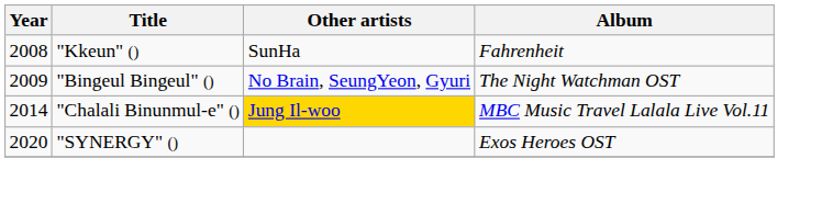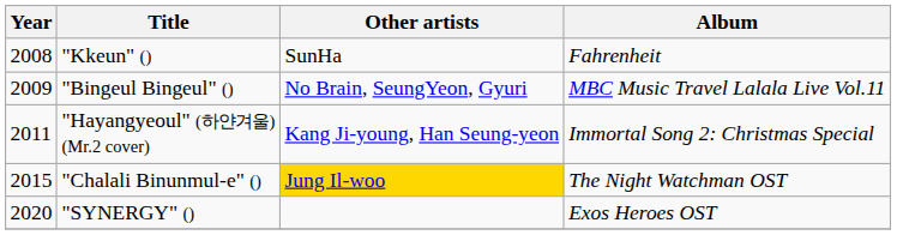 <table class="wikitable">
 <tr>
 <th>Year</th>
 <th>Title</th>
 <th>Other artists</th>
 <th>Album</th>
 </tr>
 <tr>
 <td>2008</td>
 <td>"Kkeun" <small>()</small></td>
 <td>SunHa</td>
 <td><em>Fahrenheit</em></td>
 </tr>
 <tr>
 <td>2009</td>
 <td>"Bingeul Bingeul" <small>()</small></td>
 <td><a href='#'>No Brain</a>, <a href='#'>SeungYeon</a>, <a href='#'>Gyuri</a></td>
-<td><em>The Night Watchman OST</em></td>
+<td><em><a href='#'>MBC</a> Music Travel Lalala Live Vol.11</em></td>
 </tr>
 <tr>
-<td>2014</td>
+<td>2011</td>
+<td>"Hayangyeoul" <small>(하얀겨울)</small><br><small>(Mr.2 cover)</small></td>
+<td><a href='#'>Kang Ji-young</a>, <a href='#'>Han Seung-yeon</a></td>
+<td><em>Immortal Song 2: Christmas Special</em></td>
+</tr>
+<tr>
+<td>2015</td>
 <td>"Chalali Binunmul-e" <small>()</small></td>
 <td style="background: gold;"><a href='#'>Jung Il-woo</a></td>
-<td><em><a href='#'>MBC</a> Music Travel Lalala Live Vol.11</em></td>
+<td><em>The Night Watchman OST</em></td>
 </tr>
 <tr>
 <td>2020</td>
 <td>"SYNERGY" <small>()</small></td>
 <td></td>
 <td><em>Exos Heroes OST</em></td>
 </tr>
 <tr>
 </tr>
 </table>
